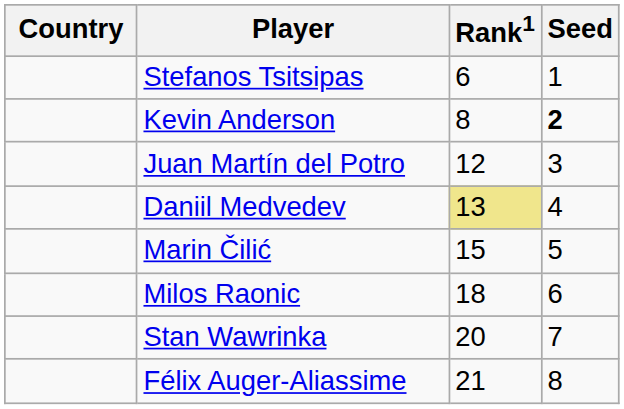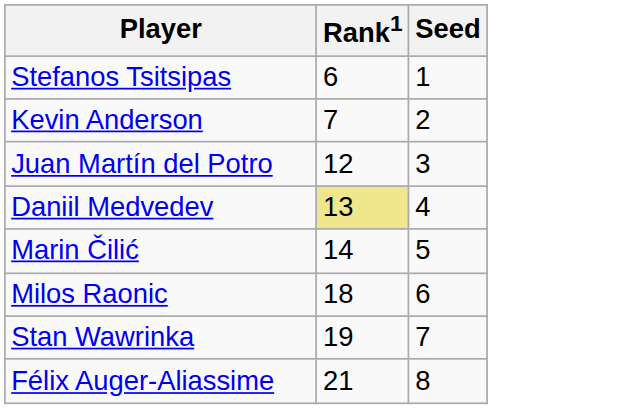 <table class="wikitable" border="1">
 <tr>
-<th width="70">Country</th>
 <th width="175">Player</th>
 <th>Rank<sup>1</sup></th>
 <th>Seed</th>
 </tr>
 <tr>
-<td></td>
 <td><a href='#'>Stefanos Tsitsipas</a></td>
 <td>6</td>
 <td>1</td>
 </tr>
 <tr>
-<td></td>
 <td><a href='#'>Kevin Anderson</a></td>
-<td>8</td>
-<td><strong>2</strong></td>
+<td>7</td>
+<td>2</td>
 </tr>
 <tr>
-<td></td>
 <td><a href='#'>Juan Martín del Potro</a></td>
 <td>12</td>
 <td>3</td>
 </tr>
 <tr>
-<td></td>
 <td><a href='#'>Daniil Medvedev</a></td>
 <td style="background: khaki;">13</td>
 <td>4</td>
 </tr>
 <tr>
-<td></td>
 <td><a href='#'>Marin Čilić</a></td>
-<td>15</td>
+<td>14</td>
 <td>5</td>
 </tr>
 <tr>
-<td></td>
 <td><a href='#'>Milos Raonic</a></td>
 <td>18</td>
 <td>6</td>
 </tr>
 <tr>
-<td></td>
 <td><a href='#'>Stan Wawrinka</a></td>
-<td>20</td>
+<td>19</td>
 <td>7</td>
 </tr>
 <tr>
-<td></td>
 <td><a href='#'>Félix Auger-Aliassime</a></td>
 <td>21</td>
 <td>8</td>
 </tr>
 </table>
